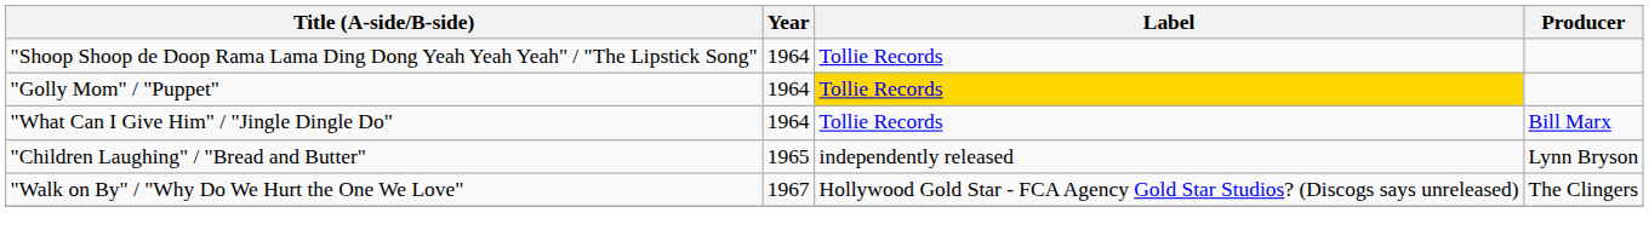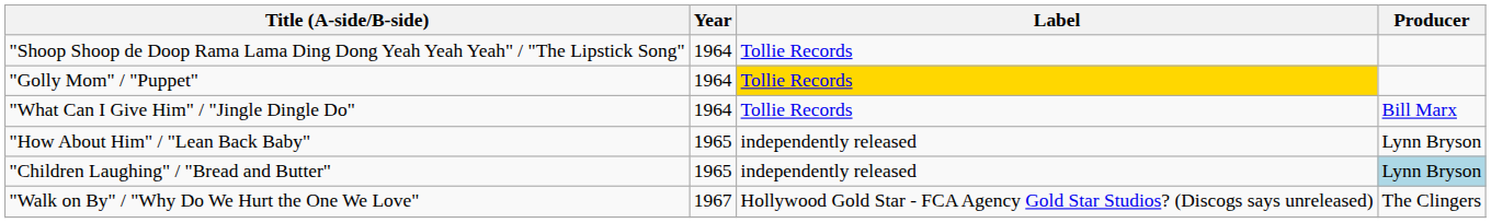 <table class="wikitable">
 <tr>
 <th>Title (A-side/B-side)</th>
 <th>Year</th>
 <th>Label</th>
 <th>Producer</th>
 </tr>
 <tr>
 <td>"Shoop Shoop de Doop Rama Lama Ding Dong Yeah Yeah Yeah" / "The Lipstick Song"</td>
 <td>1964</td>
 <td><a href='#'>Tollie Records</a></td>
 <td></td>
 </tr>
 <tr>
 <td>"Golly Mom" / "Puppet"</td>
 <td>1964</td>
 <td style="background: gold;"><a href='#'>Tollie Records</a></td>
 <td></td>
 </tr>
 <tr>
 <td>"What Can I Give Him" / "Jingle Dingle Do"</td>
 <td>1964</td>
 <td><a href='#'>Tollie Records</a></td>
 <td><a href='#'>Bill Marx</a></td>
 </tr>
 <tr>
+<td>"How About Him" / "Lean Back Baby"</td>
+<td>1965</td>
+<td>independently released</td>
+<td>Lynn Bryson</td>
+</tr>
+<tr>
 <td>"Children Laughing" / "Bread and Butter"</td>
 <td>1965</td>
 <td>independently released</td>
-<td>Lynn Bryson</td>
+<td style="background: lightblue;">Lynn Bryson</td>
 </tr>
 <tr>
 <td>"Walk on By" / "Why Do We Hurt the One We Love"</td>
 <td>1967</td>
 <td>Hollywood Gold Star - FCA Agency <a href='#'>Gold Star Studios</a>? (Discogs says unreleased)</td>
 <td>The Clingers</td>
 </tr>
 <tr>
 </tr>
 </table>
